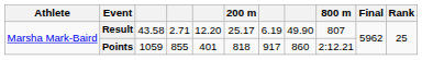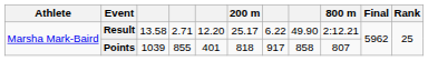 <table class="wikitable" style="font-size:90%">
 <tr>
 <th>Athlete</th>
 <th>Event</th>
 <th></th>
 <th></th>
 <th></th>
 <th>200 m</th>
 <th></th>
 <th></th>
 <th>800 m</th>
 <th>Final</th>
 <th>Rank</th>
 </tr>
 <tr align=center>
 <td align=left rowspan=2><a href='#'>Marsha Mark-Baird</a></td>
 <th style="font-size:95%">Result</th>
-<td>43.58</td>
+<td>13.58</td>
 <td>2.71</td>
 <td>12.20</td>
 <td>25.17</td>
-<td>6.19</td>
+<td>6.22</td>
 <td>49.90</td>
-<td>807</td>
+<td>2:12.21</td>
 <td rowspan=2>5962</td>
 <td rowspan=2>25</td>
 </tr>
 <tr align=center>
 <th style="font-size:95%">Points</th>
-<td>1059</td>
+<td>1039</td>
 <td>855</td>
 <td>401</td>
 <td>818</td>
 <td>917</td>
-<td>860</td>
-<td>2:12.21</td>
+<td>858</td>
+<td>807</td>
 </tr>
 </table>
